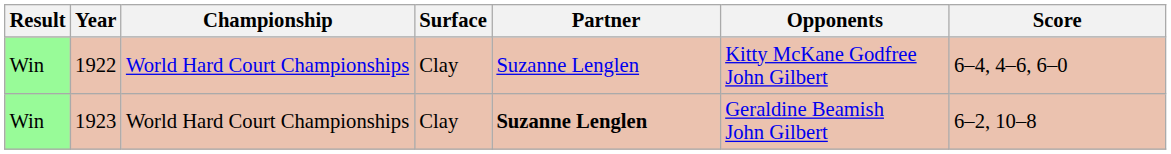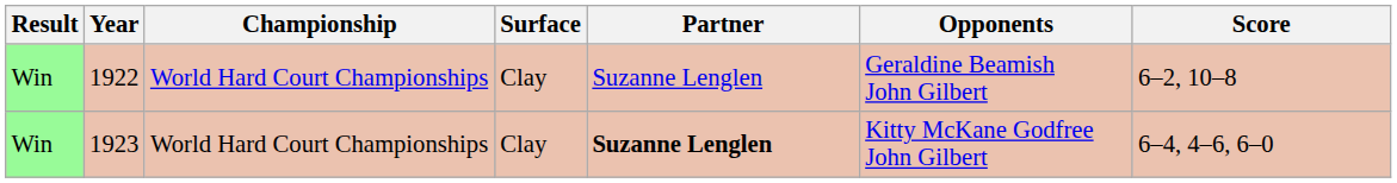 <table class="sortable wikitable">
 <tr>
 <th style="width:40px">Result</th>
 <th style="width:30px">Year</th>
 <th style="width:220px">Championship</th>
 <th style="width:50px">Surface</th>
 <th style="width:170px">Partner</th>
 <th style="width:170px">Opponents</th>
 <th style="width:160px" class="unsortable">Score</th>
 </tr>
 <tr style="background:#ebc2af;">
 <td style="background:#98fb98;">Win</td>
 <td>1922</td>
 <td><a href='#'>World Hard Court Championships</a></td>
 <td>Clay</td>
 <td> <a href='#'>Suzanne Lenglen</a></td>
-<td> <a href='#'>Kitty McKane Godfree</a> <br>  <a href='#'>John Gilbert</a></td>
-<td>6–4, 4–6, 6–0</td>
+<td> <a href='#'>Geraldine Beamish</a> <br>  <a href='#'>John Gilbert</a></td>
+<td>6–2, 10–8</td>
 </tr>
 <tr style="background:#ebc2af;">
 <td style="background:#98fb98;">Win</td>
 <td>1923</td>
 <td>World Hard Court Championships</td>
 <td>Clay</td>
 <td><strong> Suzanne Lenglen</strong></td>
-<td> <a href='#'>Geraldine Beamish</a> <br>  <a href='#'>John Gilbert</a></td>
-<td>6–2, 10–8</td>
+<td> <a href='#'>Kitty McKane Godfree</a> <br>  <a href='#'>John Gilbert</a></td>
+<td>6–4, 4–6, 6–0</td>
 </tr>
 </table>
